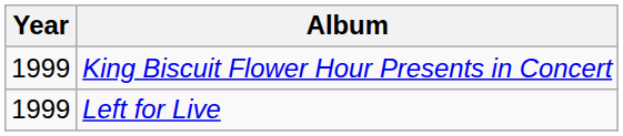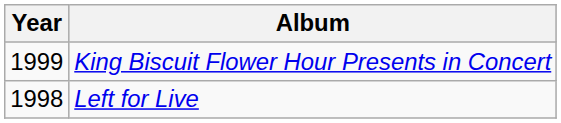 <table class="wikitable">
 <tr>
 <th>Year</th>
 <th>Album</th>
 </tr>
 <tr>
 <td>1999</td>
 <td><em><a href='#'>King Biscuit Flower Hour Presents in Concert</a></em></td>
 </tr>
 <tr>
-<td>1999</td>
+<td>1998</td>
 <td><em><a href='#'>Left for Live</a></em></td>
 </tr>
 </table>
